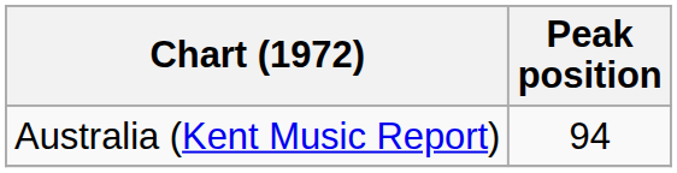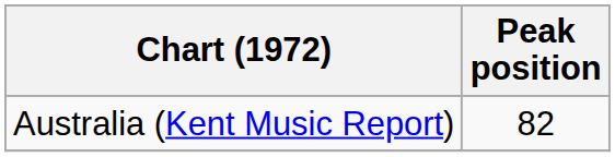 <table class="wikitable">
 <tr>
 <th>Chart (1972)</th>
 <th>Peak<br>position</th>
 </tr>
 <tr>
 <td align="left">Australia (<a href='#'>Kent Music Report</a>)</td>
-<td style="text-align:center;">94</td>
+<td style="text-align:center;">82</td>
 </tr>
 <tr>
 </tr>
 <tr>
 </tr>
 <tr>
 </tr>
 </table>
